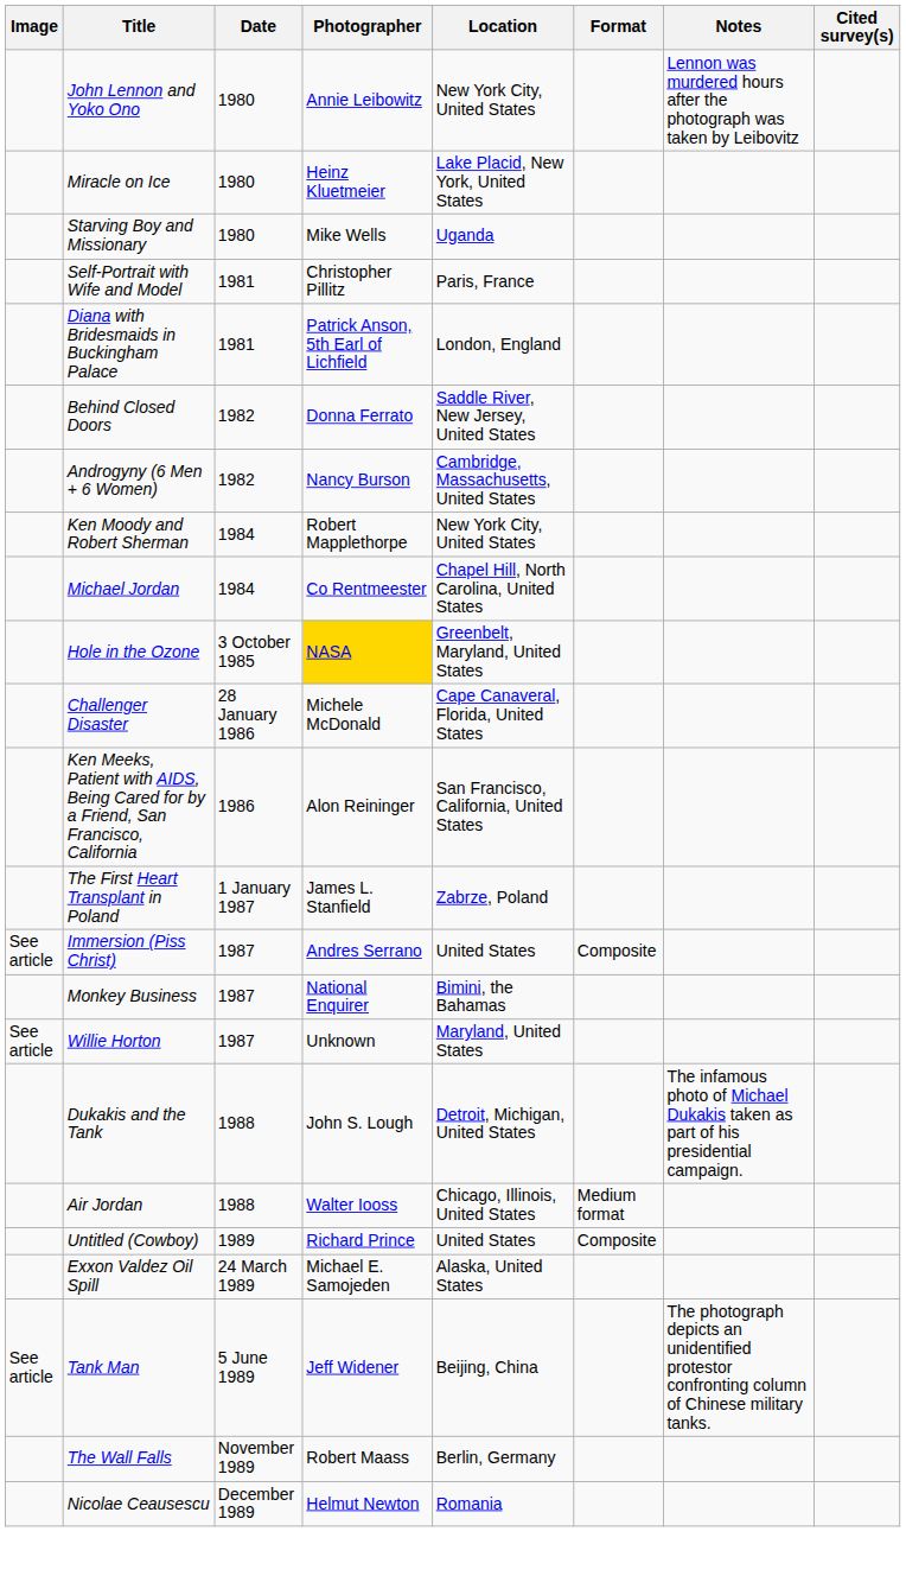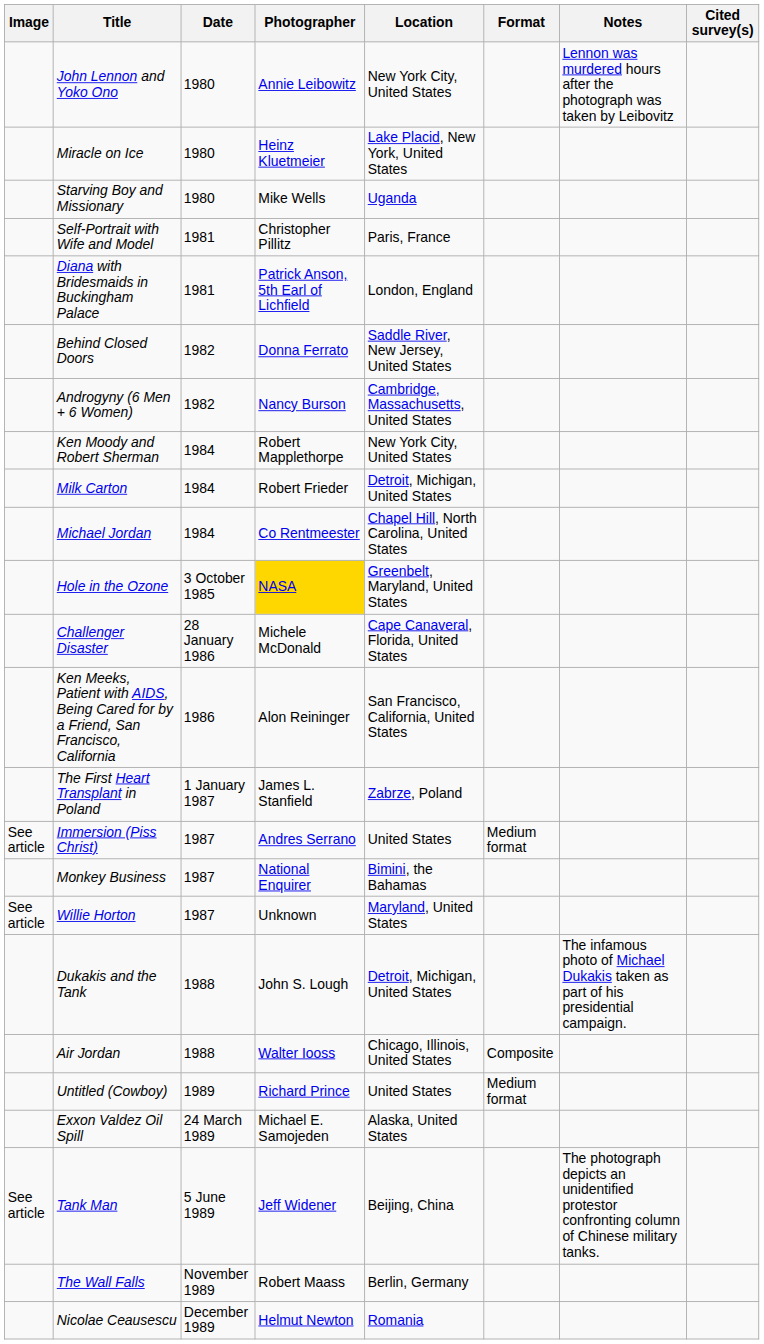 <table class="wikitable">
 <tr>
 <th>Image</th>
 <th>Title</th>
 <th>Date</th>
 <th>Photographer</th>
 <th>Location</th>
 <th>Format</th>
 <th>Notes</th>
 <th>Cited survey(s)</th>
 </tr>
 <tr>
 <td></td>
 <td><em><a href='#'>John Lennon</a> and <a href='#'>Yoko Ono</a></em></td>
 <td>1980</td>
 <td><a href='#'>Annie Leibowitz</a></td>
 <td>New York City, United States</td>
 <td></td>
 <td><a href='#'>Lennon was murdered</a> hours after the photograph was taken by Leibovitz</td>
 <td></td>
 </tr>
 <tr>
 <td></td>
 <td><em>Miracle on Ice</em></td>
 <td>1980</td>
 <td><a href='#'>Heinz Kluetmeier</a></td>
 <td><a href='#'>Lake Placid</a>, New York, United States</td>
 <td></td>
 <td></td>
 <td></td>
 </tr>
 <tr>
 <td></td>
 <td><em>Starving Boy and Missionary</em></td>
 <td>1980</td>
 <td>Mike Wells</td>
 <td><a href='#'>Uganda</a></td>
 <td></td>
 <td></td>
 <td></td>
 </tr>
 <tr>
 <td></td>
 <td><em>Self‐Portrait with Wife and Model</em></td>
 <td>1981</td>
 <td>Christopher Pillitz</td>
 <td>Paris, France</td>
 <td></td>
 <td></td>
 <td></td>
 </tr>
 <tr>
 <td></td>
 <td><em><a href='#'>Diana</a> with Bridesmaids in Buckingham Palace</em></td>
 <td>1981</td>
 <td><a href='#'>Patrick Anson, 5th Earl of Lichfield</a></td>
 <td>London, England</td>
 <td></td>
 <td></td>
 <td></td>
 </tr>
 <tr>
 <td></td>
 <td><em>Behind Closed Doors</em></td>
 <td>1982</td>
 <td><a href='#'>Donna Ferrato</a></td>
 <td><a href='#'>Saddle River</a>, New Jersey, United States</td>
 <td></td>
 <td></td>
 <td></td>
 </tr>
 <tr>
 <td></td>
 <td><em>Androgyny (6 Men + 6 Women)</em></td>
 <td>1982</td>
 <td><a href='#'>Nancy Burson</a></td>
 <td><a href='#'>Cambridge, Massachusetts</a>, United States</td>
 <td></td>
 <td></td>
 <td></td>
 </tr>
 <tr>
 <td></td>
 <td><em>Ken Moody and Robert Sherman</em></td>
 <td>1984</td>
 <td>Robert Mapplethorpe</td>
 <td>New York City, United States</td>
 <td></td>
 <td></td>
 <td></td>
 </tr>
 <tr>
 <td></td>
+<td><em><a href='#'>Milk Carton</a></em></td>
+<td>1984</td>
+<td>Robert Frieder</td>
+<td><a href='#'>Detroit</a>, Michigan, United States</td>
+<td></td>
+<td></td>
+<td></td>
+</tr>
+<tr>
+<td></td>
 <td><em><a href='#'>Michael Jordan</a></em></td>
 <td>1984</td>
 <td><a href='#'>Co Rentmeester</a></td>
 <td><a href='#'>Chapel Hill</a>, North Carolina, United States</td>
 <td></td>
 <td></td>
 <td></td>
 </tr>
 <tr>
 <td></td>
 <td><em><a href='#'>Hole in the Ozone</a></em></td>
 <td>3 October 1985</td>
 <td style="background: gold;"><a href='#'>NASA</a></td>
 <td><a href='#'>Greenbelt</a>, Maryland, United States</td>
 <td></td>
 <td></td>
 <td></td>
 </tr>
 <tr>
 <td></td>
 <td><a href='#'><em>Challenger Disaster</em></a></td>
 <td>28 January 1986</td>
 <td>Michele McDonald</td>
 <td><a href='#'>Cape Canaveral</a>, Florida, United States</td>
 <td></td>
 <td></td>
 <td></td>
 </tr>
 <tr>
 <td></td>
 <td><em>Ken Meeks, Patient with <a href='#'>AIDS</a>, Being Cared for by a Friend, San Francisco, California</em></td>
 <td>1986</td>
 <td>Alon Reininger</td>
 <td>San Francisco, California, United States</td>
 <td></td>
 <td></td>
 <td></td>
 </tr>
 <tr>
 <td></td>
 <td><em>The First <a href='#'>Heart Transplant</a> in Poland</em></td>
 <td>1 January 1987</td>
 <td>James L. Stanfield</td>
 <td><a href='#'>Zabrze</a>, Poland</td>
 <td></td>
 <td></td>
 <td></td>
 </tr>
 <tr>
 <td>See article</td>
 <td><em><a href='#'>Immersion (Piss Christ)</a></em></td>
 <td>1987</td>
 <td><a href='#'>Andres Serrano</a></td>
 <td>United States</td>
-<td>Composite</td>
+<td>Medium format</td>
 <td></td>
 <td></td>
 </tr>
 <tr>
 <td></td>
 <td><em>Monkey Business</em></td>
 <td>1987</td>
 <td><a href='#'>National Enquirer</a></td>
 <td><a href='#'>Bimini</a>, the Bahamas</td>
 <td></td>
 <td></td>
 <td></td>
 </tr>
 <tr>
 <td>See article</td>
 <td><em><a href='#'>Willie Horton</a></em></td>
 <td>1987</td>
 <td>Unknown</td>
 <td><a href='#'>Maryland</a>, United States</td>
 <td></td>
 <td></td>
 <td></td>
 </tr>
 <tr>
 <td></td>
 <td><em>Dukakis and the Tank</em></td>
 <td>1988</td>
 <td>John S. Lough</td>
 <td><a href='#'>Detroit</a>, Michigan, United States</td>
 <td></td>
 <td>The infamous photo of <a href='#'>Michael Dukakis</a> taken as part of his presidential campaign.</td>
 <td></td>
 </tr>
 <tr>
 <td></td>
 <td><em>Air Jordan</em></td>
 <td>1988</td>
 <td><a href='#'>Walter Iooss</a></td>
 <td>Chicago, Illinois, United States</td>
-<td>Medium format</td>
+<td>Composite</td>
 <td></td>
 <td></td>
 </tr>
 <tr>
 <td></td>
 <td><em>Untitled (Cowboy)</em></td>
 <td>1989</td>
 <td><a href='#'>Richard Prince</a></td>
 <td>United States</td>
-<td>Composite</td>
+<td>Medium format</td>
 <td></td>
 <td></td>
 </tr>
 <tr>
 <td></td>
 <td><em>Exxon Valdez Oil Spill</em></td>
 <td>24 March 1989</td>
 <td>Michael E. Samojeden</td>
 <td>Alaska, United States</td>
 <td></td>
 <td></td>
 <td></td>
 </tr>
 <tr>
 <td>See article</td>
 <td><em><a href='#'>Tank Man</a></em></td>
 <td>5 June 1989</td>
 <td><a href='#'>Jeff Widener</a></td>
 <td>Beijing, China</td>
 <td></td>
 <td>The photograph depicts an unidentified protestor confronting column of Chinese military tanks.</td>
 <td></td>
 </tr>
 <tr>
 <td></td>
 <td><em><a href='#'>The Wall Falls</a></em></td>
 <td>November 1989</td>
 <td>Robert Maass</td>
 <td>Berlin, Germany</td>
 <td></td>
 <td></td>
 <td></td>
 </tr>
 <tr>
 <td></td>
 <td><em>Nicolae Ceausescu</em></td>
 <td>December 1989</td>
 <td><a href='#'>Helmut Newton</a></td>
 <td><a href='#'>Romania</a></td>
 <td></td>
 <td></td>
 <td></td>
 </tr>
 </table>
